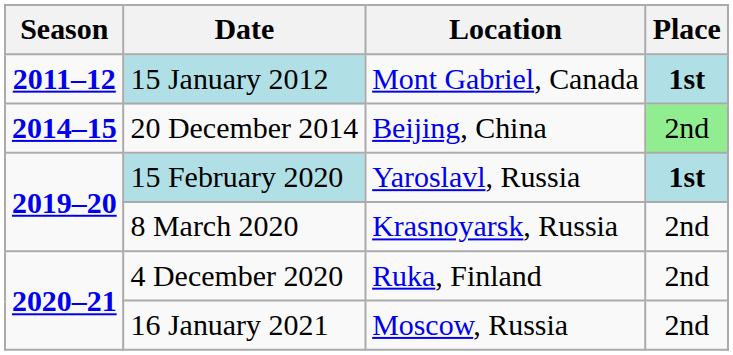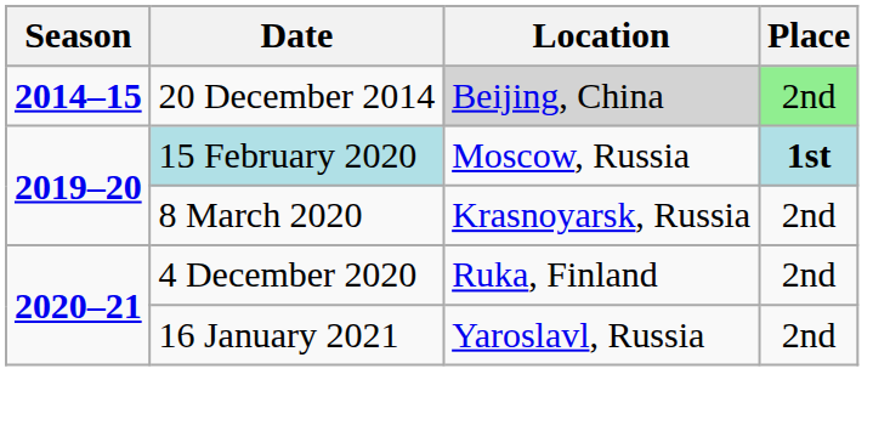 <table class="wikitable"  style="text-align:center; font-size:95%;">
 <tr>
 <th>Season</th>
 <th>Date</th>
 <th>Location</th>
 <th>Place</th>
 </tr>
 <tr>
-<td align=center><strong><a href='#'>2011–12</a></strong></td>
-<td bgcolor="#BOEOE6" align=left>15 January 2012</td>
-<td align=left> <a href='#'>Mont Gabriel</a>, Canada</td>
-<td bgcolor="#BOEOE6"><strong>1st</strong></td>
-</tr>
-<tr>
 <td align=center><strong><a href='#'>2014–15</a></strong></td>
 <td align=left>20 December 2014</td>
-<td align=left> <a href='#'>Beijing</a>, China</td>
+<td align=left style="background: lightgrey;"> <a href='#'>Beijing</a>, China</td>
 <td style="background: lightgreen;">2nd</td>
 </tr>
 <tr>
 <td rowspan=2 align=center><strong><a href='#'>2019–20</a></strong></td>
 <td bgcolor="#BOEOE6" align=left>15 February 2020</td>
-<td align=left> <a href='#'>Yaroslavl</a>, Russia</td>
+<td align=left> <a href='#'>Moscow</a>, Russia</td>
 <td bgcolor="#BOEOE6"><strong>1st</strong></td>
 </tr>
 <tr>
 <td align=left>8 March 2020</td>
 <td align=left> <a href='#'>Krasnoyarsk</a>, Russia</td>
 <td>2nd</td>
 </tr>
 <tr>
 <td rowspan=2 align=center><strong><a href='#'>2020–21</a></strong></td>
 <td align=left>4 December 2020</td>
 <td align=left> <a href='#'>Ruka</a>, Finland</td>
 <td>2nd</td>
 </tr>
 <tr>
 <td align=left>16 January 2021</td>
-<td align=left> <a href='#'>Moscow</a>, Russia</td>
+<td align=left> <a href='#'>Yaroslavl</a>, Russia</td>
 <td>2nd</td>
 </tr>
 </table>
